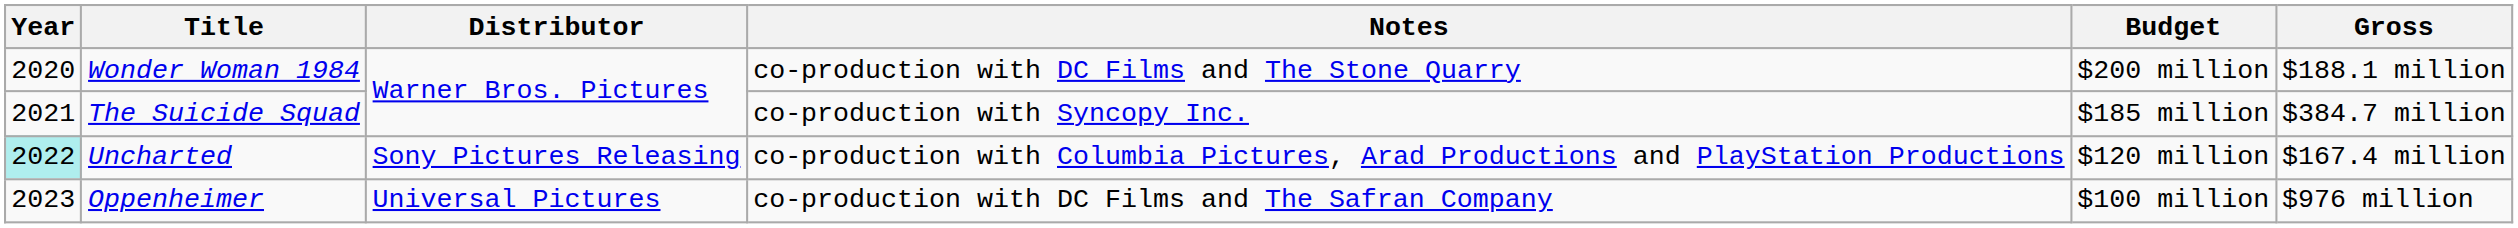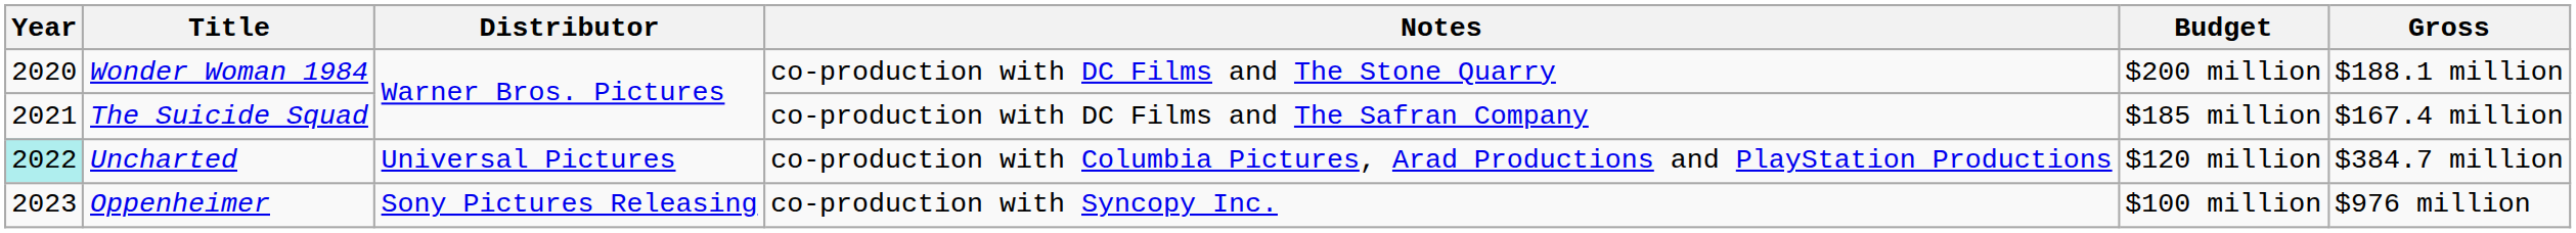 <table class="wikitable sortable">
 <tr>
 <th>Year</th>
 <th>Title</th>
 <th>Distributor</th>
 <th>Notes</th>
 <th>Budget</th>
 <th>Gross</th>
 </tr>
 <tr>
 <td>2020</td>
 <td><em><a href='#'>Wonder Woman 1984</a></em></td>
 <td rowspan=2><a href='#'>Warner Bros. Pictures</a></td>
 <td>co-production with <a href='#'>DC Films</a> and <a href='#'>The Stone Quarry</a></td>
 <td>$200 million</td>
 <td>$188.1 million</td>
 </tr>
 <tr>
 <td>2021</td>
 <td><em><a href='#'>The Suicide Squad</a></em></td>
-<td>co-production with <a href='#'>Syncopy Inc.</a></td>
+<td>co-production with DC Films and <a href='#'>The Safran Company</a></td>
 <td>$185 million</td>
-<td>$384.7 million</td>
+<td>$167.4 million</td>
 </tr>
 <tr>
 <td style="background: paleturquoise;">2022</td>
 <td><em><a href='#'>Uncharted</a></em></td>
-<td><a href='#'>Sony Pictures Releasing</a></td>
+<td><a href='#'>Universal Pictures</a></td>
 <td>co-production with <a href='#'>Columbia Pictures</a>, <a href='#'>Arad Productions</a> and <a href='#'>PlayStation Productions</a></td>
 <td>$120 million</td>
-<td>$167.4 million</td>
+<td>$384.7 million</td>
 </tr>
 <tr>
 <td>2023</td>
 <td><em><a href='#'>Oppenheimer</a></em></td>
-<td><a href='#'>Universal Pictures</a></td>
-<td>co-production with DC Films and <a href='#'>The Safran Company</a></td>
+<td><a href='#'>Sony Pictures Releasing</a></td>
+<td>co-production with <a href='#'>Syncopy Inc.</a></td>
 <td>$100 million</td>
 <td>$976 million</td>
 </tr>
 </table>
